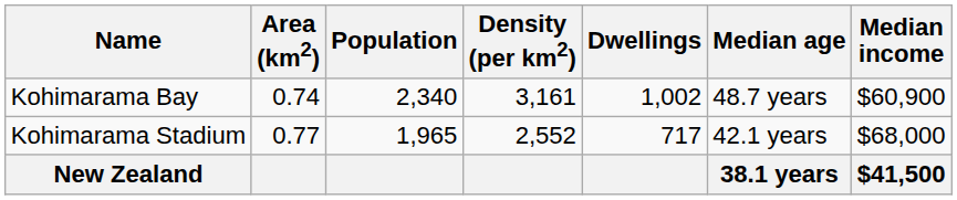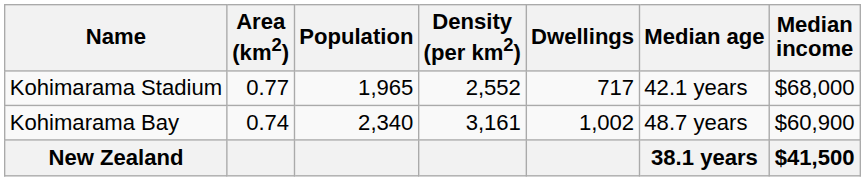 <table class="wikitable">
 <tr>
 <th>Name</th>
 <th>Area<br>(km<sup>2</sup>)</th>
 <th>Population</th>
 <th>Density<br>(per km<sup>2</sup>)</th>
 <th>Dwellings</th>
 <th>Median age</th>
 <th>Median<br>income</th>
 </tr>
 <tr>
+<td>Kohimarama Stadium</td>
+<td style="text-align:right;">0.77</td>
+<td style="text-align:right;">1,965</td>
+<td style="text-align:right;">2,552</td>
+<td style="text-align:right;">717</td>
+<td>42.1 years</td>
+<td>$68,000</td>
+</tr>
+<tr>
 <td>Kohimarama Bay</td>
 <td style="text-align:right;">0.74</td>
 <td style="text-align:right;">2,340</td>
 <td style="text-align:right;">3,161</td>
 <td style="text-align:right;">1,002</td>
 <td>48.7 years</td>
 <td>$60,900</td>
-</tr>
-<tr>
-<td>Kohimarama Stadium</td>
-<td style="text-align:right;">0.77</td>
-<td style="text-align:right;">1,965</td>
-<td style="text-align:right;">2,552</td>
-<td style="text-align:right;">717</td>
-<td>42.1 years</td>
-<td>$68,000</td>
 </tr>
 <tr>
 <th>New Zealand</th>
 <th></th>
 <th></th>
 <th></th>
 <th></th>
 <th>38.1 years</th>
 <th style="text-align:left;">$41,500</th>
 </tr>
 </table>
